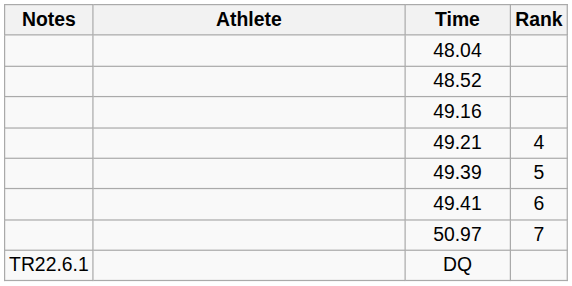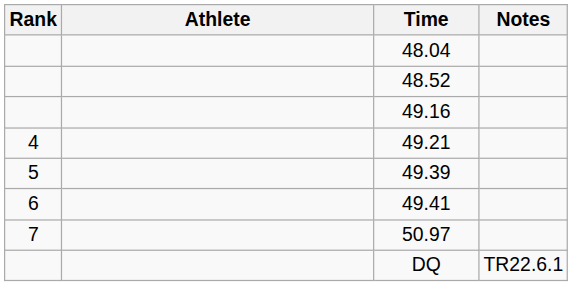 <table class="wikitable" style="text-align:center">
 <tr>
-<th width=50>Notes</th>
+<th width=40>Rank</th>
 <th width=250>Athlete</th>
 <th width=80>Time</th>
-<th width=40>Rank</th>
+<th width=50>Notes</th>
 </tr>
 <tr>
 <td></td>
 <td align=left></td>
 <td>48.04</td>
 <td></td>
 </tr>
 <tr>
 <td></td>
 <td align=left></td>
 <td>48.52</td>
 <td></td>
 </tr>
 <tr>
 <td></td>
 <td align=left></td>
 <td>49.16</td>
 <td></td>
 </tr>
 <tr>
-<td></td>
+<td>4</td>
 <td align=left></td>
 <td>49.21</td>
-<td>4</td>
+<td></td>
+</tr>
+<tr>
+<td>5</td>
+<td align=left></td>
+<td>49.39</td>
+<td></td>
+</tr>
+<tr>
+<td>6</td>
+<td align=left></td>
+<td>49.41</td>
+<td></td>
+</tr>
+<tr>
+<td>7</td>
+<td align=left></td>
+<td>50.97</td>
+<td></td>
 </tr>
 <tr>
 <td></td>
 <td align=left></td>
-<td>49.39</td>
-<td>5</td>
-</tr>
-<tr>
-<td></td>
-<td align=left></td>
-<td>49.41</td>
-<td>6</td>
-</tr>
-<tr>
-<td></td>
-<td align=left></td>
-<td>50.97</td>
-<td>7</td>
-</tr>
-<tr>
+<td>DQ</td>
 <td>TR22.6.1</td>
-<td align=left></td>
-<td>DQ</td>
-<td></td>
 </tr>
 </table>
